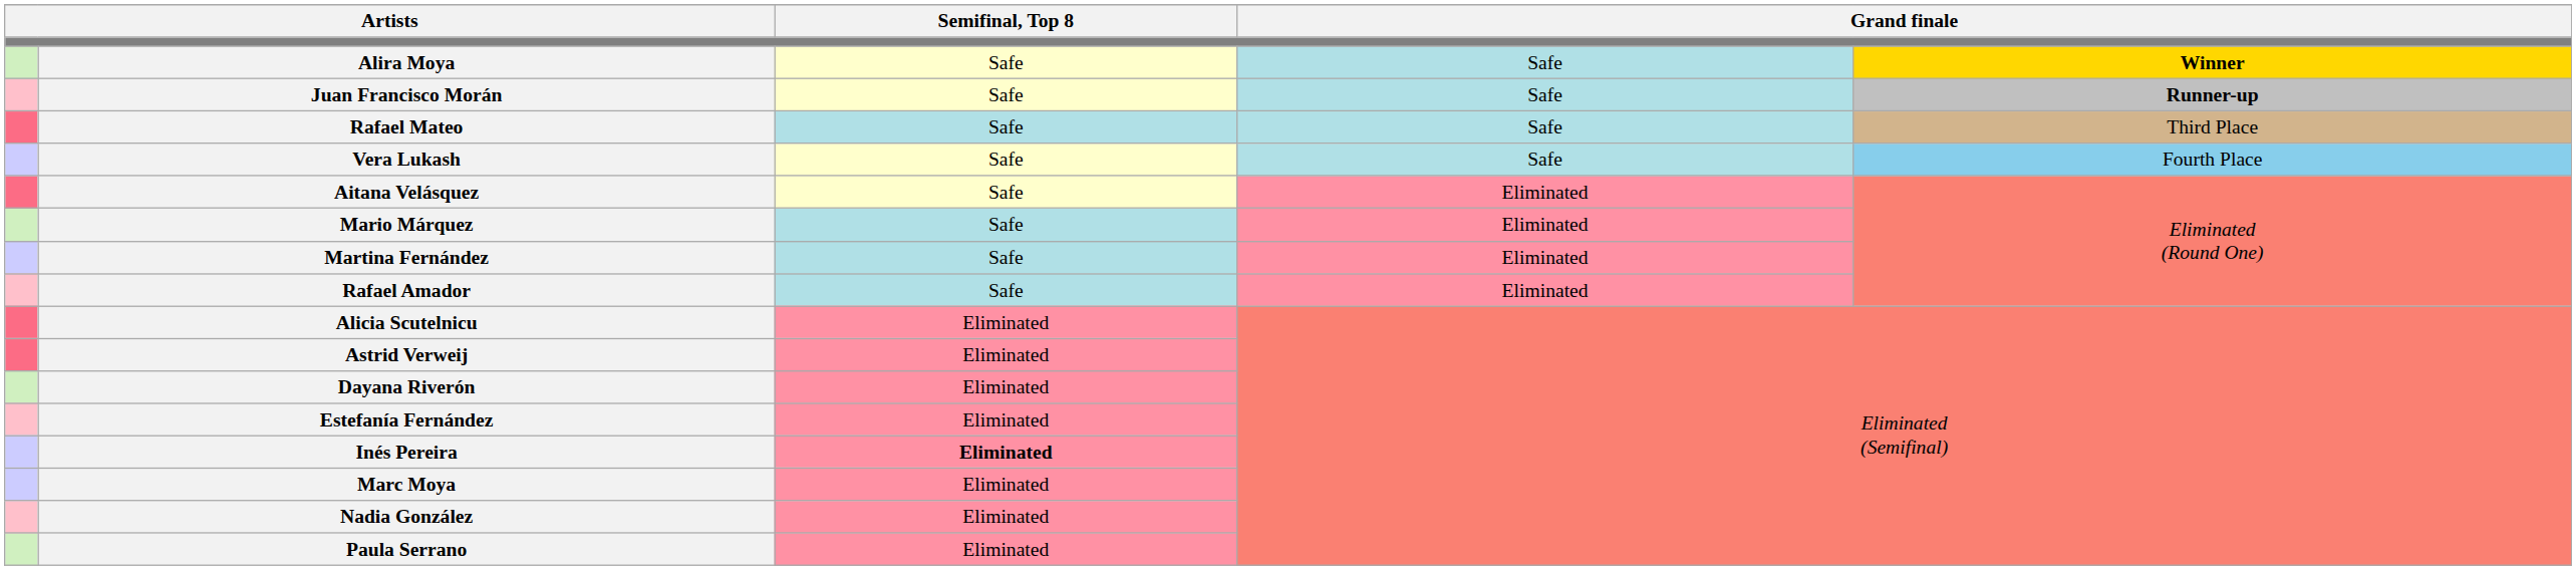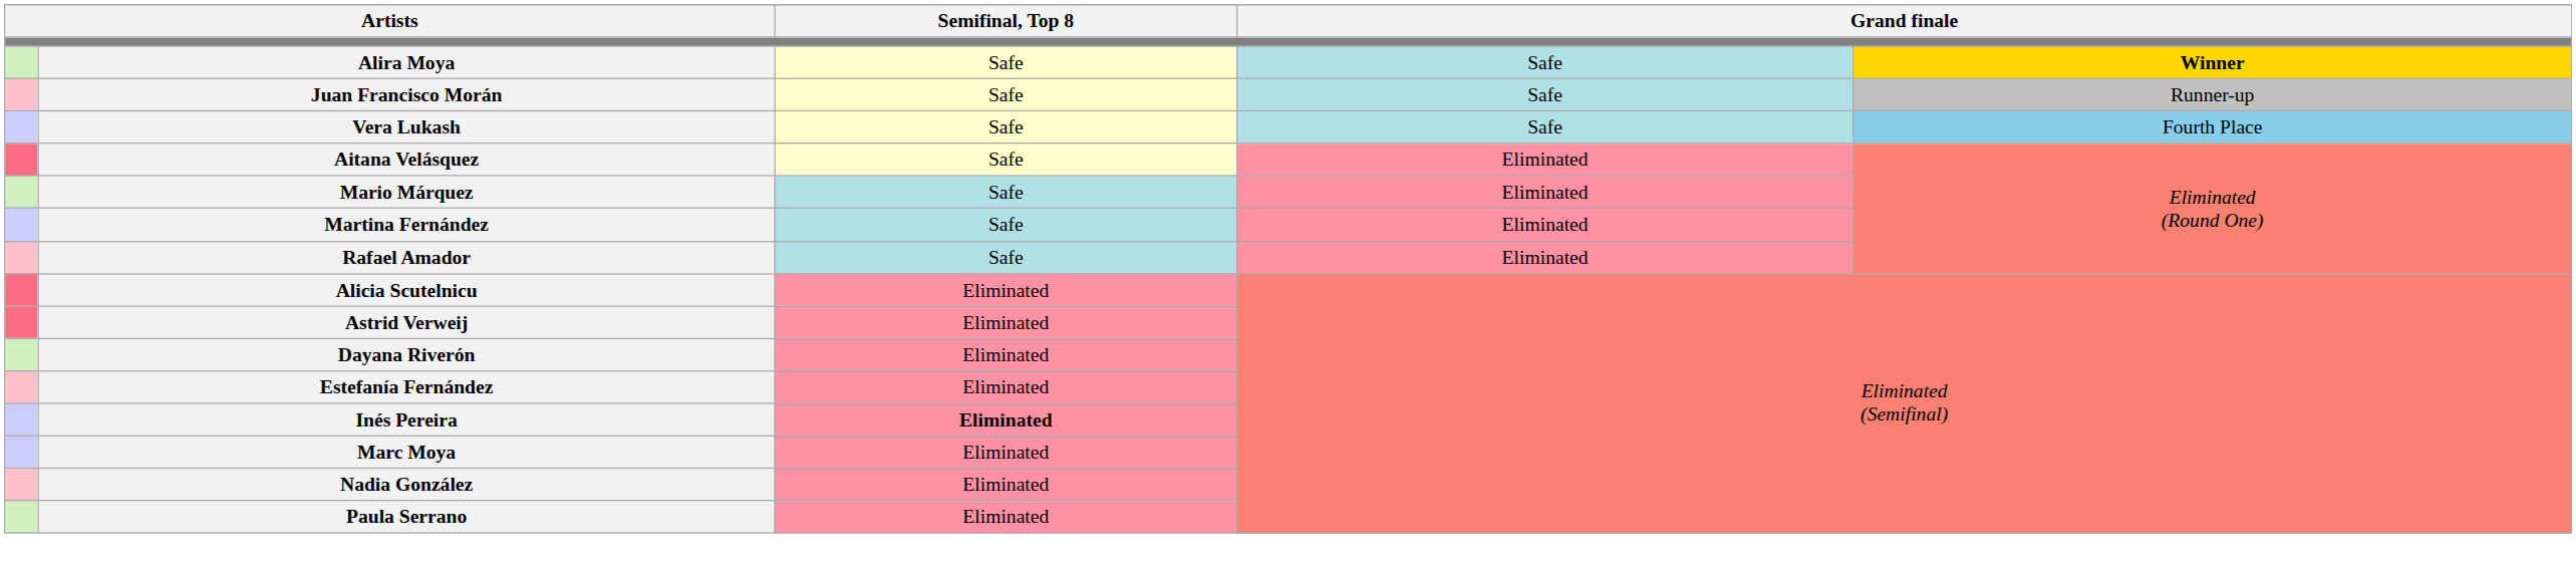 <table class="wikitable"  style="text-align:center; font-size:95%; width:100%;">
 <tr>
 </tr>
 <tr>
 <th colspan="2">Artists</th>
 <th style="width:18%;">Semifinal, Top 8</th>
 <th colspan="2" style="width:52%;">Grand finale</th>
 </tr>
 <tr>
 <th colspan="5" style="background:gray;"></th>
 </tr>
 <tr>
 <th style="background:#d0f0c0;"></th>
 <th>Alira Moya</th>
 <td bgcolor="#FFFFCC">Safe</td>
 <td bgcolor="#B0E0E6">Safe</td>
 <td bgcolor="gold"><strong>Winner</strong></td>
 </tr>
 <tr>
 <th style="background:pink;"></th>
 <th>Juan Francisco Morán</th>
 <td bgcolor="#FFFFCC">Safe</td>
 <td bgcolor="#B0E0E6">Safe</td>
-<td bgcolor="silver"><strong>Runner-up</strong></td>
-</tr>
-<tr>
-<th style="background:#FC6C85;"></th>
-<th>Rafael Mateo</th>
-<td bgcolor="#B0E0E6">Safe</td>
-<td bgcolor="#B0E0E6">Safe</td>
-<td bgcolor="tan">Third Place</td>
+<td bgcolor="silver">Runner-up</td>
 </tr>
 <tr>
 <th style="background:#ccccff;"></th>
 <th>Vera Lukash</th>
 <td bgcolor="#FFFFCC">Safe</td>
 <td bgcolor="#B0E0E6">Safe</td>
 <td bgcolor="skyblue">Fourth Place</td>
 </tr>
 <tr>
 <th style="background:#FC6C85;"></th>
 <th>Aitana Velásquez</th>
 <td bgcolor="#FFFFCC">Safe</td>
 <td style="background:#FF91A4;">Eliminated</td>
 <td bgcolor="salmon" rowspan="4"><em>Eliminated<br>(Round One)</em></td>
 </tr>
 <tr>
 <th style="background:#d0f0c0;"></th>
 <th>Mario Márquez</th>
 <td bgcolor="#B0E0E6">Safe</td>
 <td style="background:#FF91A4;">Eliminated</td>
 </tr>
 <tr>
 <th style="background:#ccccff;"></th>
 <th>Martina Fernández</th>
 <td bgcolor="#B0E0E6">Safe</td>
 <td style="background:#FF91A4;">Eliminated</td>
 </tr>
 <tr>
 <th style="background:pink;"></th>
 <th>Rafael Amador</th>
 <td bgcolor="#B0E0E6">Safe</td>
 <td style="background:#FF91A4;">Eliminated</td>
 </tr>
 <tr>
 <th style="background:#FC6C85;"></th>
 <th>Alicia Scutelnicu</th>
 <td style="background:#FF91A4;">Eliminated</td>
 <td bgcolor="salmon" colspan="2" rowspan="8"><em>Eliminated<br>(Semifinal)</em></td>
 </tr>
 <tr>
 <th style="background:#FC6C85;"></th>
 <th>Astrid Verweij</th>
 <td style="background:#FF91A4;">Eliminated</td>
 </tr>
 <tr>
 <th style="background:#d0f0c0;"></th>
 <th>Dayana Riverón</th>
 <td style="background:#FF91A4;">Eliminated</td>
 </tr>
 <tr>
 <th style="background:pink;"></th>
 <th>Estefanía Fernández</th>
 <td style="background:#FF91A4;">Eliminated</td>
 </tr>
 <tr>
 <th style="background:#ccccff;"></th>
 <th>Inés Pereira</th>
 <td style="background:#FF91A4;"><strong>Eliminated</strong></td>
 </tr>
 <tr>
 <th style="background:#ccccff;"></th>
 <th>Marc Moya</th>
 <td style="background:#FF91A4;">Eliminated</td>
 </tr>
 <tr>
 <th style="background:pink;"></th>
 <th>Nadia González</th>
 <td style="background:#FF91A4;">Eliminated</td>
 </tr>
 <tr>
 <th style="background:#d0f0c0;"></th>
 <th>Paula Serrano</th>
 <td style="background:#FF91A4;">Eliminated</td>
 </tr>
 </table>
